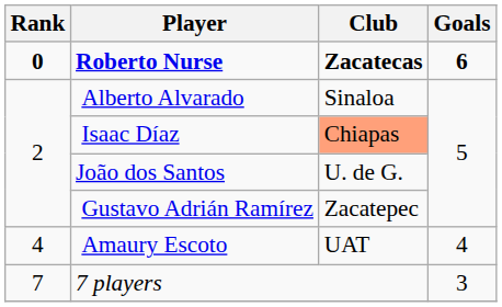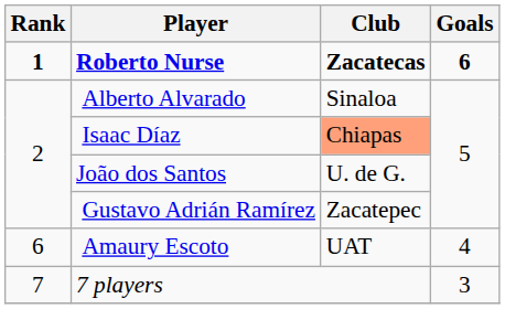 <table class="wikitable">
 <tr>
 <th>Rank</th>
 <th>Player</th>
 <th>Club</th>
 <th>Goals</th>
 </tr>
 <tr>
-<td align=center rowspan=1><strong>0</strong></td>
+<td align=center rowspan=1><strong>1</strong></td>
 <td><strong> <a href='#'>Roberto Nurse</a></strong></td>
 <td><strong>Zacatecas</strong></td>
 <td align=center rowspan=1><strong>6</strong></td>
 </tr>
 <tr>
 <td align=center rowspan=4>2</td>
 <td> <a href='#'>Alberto Alvarado</a></td>
 <td>Sinaloa</td>
 <td align=center rowspan=4>5</td>
 </tr>
 <tr>
 <td> <a href='#'>Isaac Díaz</a></td>
 <td style="background: lightsalmon;">Chiapas</td>
 </tr>
 <tr>
 <td> <a href='#'>João dos Santos</a></td>
 <td>U. de G.</td>
 </tr>
 <tr>
 <td> <a href='#'>Gustavo Adrián Ramírez</a></td>
 <td>Zacatepec</td>
 </tr>
 <tr>
-<td align=center rowspan=1>4</td>
+<td align=center rowspan=1>6</td>
 <td> <a href='#'>Amaury Escoto</a></td>
 <td>UAT</td>
 <td align=center rowspan=1>4</td>
 </tr>
 <tr>
 <td align=center rowspan=1>7</td>
 <td colspan=2><em>7 players</em></td>
 <td align=center rowspan=1>3</td>
 </tr>
 <tr>
 </tr>
 </table>
